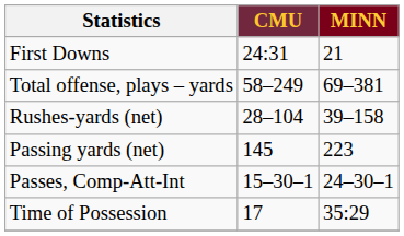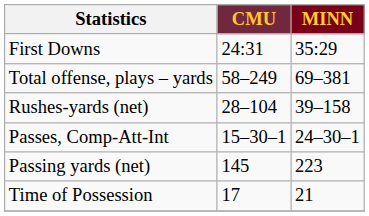 <table class="wikitable">
 <tr>
 <th>Statistics</th>
 <th style="background:#71273d; color:#ffc72c">CMU</th>
 <th style="background:#7a0019; color:#ffcc33">MINN</th>
 </tr>
 <tr>
 <td>First Downs</td>
 <td>24:31</td>
-<td>21</td>
+<td>35:29</td>
 </tr>
 <tr>
 <td>Total offense, plays – yards</td>
 <td>58–249</td>
 <td>69–381</td>
 </tr>
 <tr>
 <td>Rushes-yards (net)</td>
 <td>28–104</td>
 <td>39–158</td>
 </tr>
 <tr>
+<td>Passes, Comp-Att-Int</td>
+<td>15–30–1</td>
+<td>24–30–1</td>
+</tr>
+<tr>
 <td>Passing yards (net)</td>
 <td>145</td>
 <td>223</td>
 </tr>
 <tr>
-<td>Passes, Comp-Att-Int</td>
-<td>15–30–1</td>
-<td>24–30–1</td>
-</tr>
-<tr>
 <td>Time of Possession</td>
 <td>17</td>
-<td>35:29</td>
+<td>21</td>
 </tr>
 <tr>
 </tr>
 </table>
